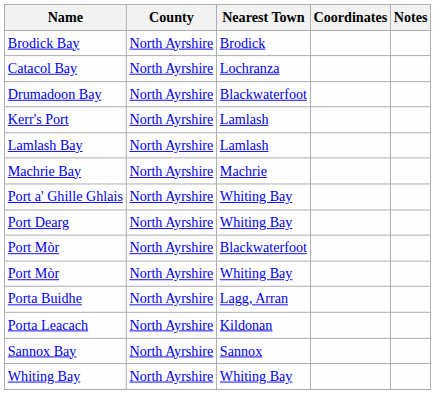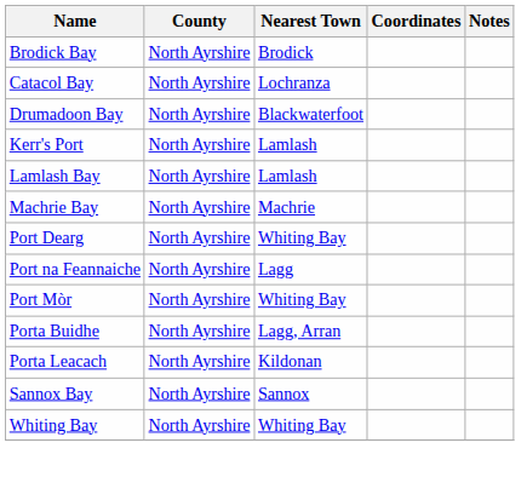 <table class="wikitable sortable" style="table-layout:fixed;background-color:#FEFEFE;font-size:95%;padding:0.30em;line-height:1.35em;">
 <tr>
 <th scope="col">Name</th>
 <th scope="col">County</th>
 <th scope="col">Nearest Town</th>
 <th scope="col" data-sort-type="number">Coordinates</th>
 <th scope="col">Notes</th>
 </tr>
 <tr>
 <td><a href='#'>Brodick Bay</a></td>
 <td><a href='#'>North Ayrshire</a></td>
 <td><a href='#'>Brodick</a></td>
 <td></td>
 <td></td>
 </tr>
 <tr>
 <td><a href='#'>Catacol Bay</a></td>
 <td><a href='#'>North Ayrshire</a></td>
 <td><a href='#'>Lochranza</a></td>
 <td></td>
 <td></td>
 </tr>
 <tr>
 <td><a href='#'>Drumadoon Bay</a></td>
 <td><a href='#'>North Ayrshire</a></td>
 <td><a href='#'>Blackwaterfoot</a></td>
 <td></td>
 <td></td>
 </tr>
 <tr>
 <td><a href='#'>Kerr's Port</a></td>
 <td><a href='#'>North Ayrshire</a></td>
 <td><a href='#'>Lamlash</a></td>
 <td></td>
 <td></td>
 </tr>
 <tr>
 <td><a href='#'>Lamlash Bay</a></td>
 <td><a href='#'>North Ayrshire</a></td>
 <td><a href='#'>Lamlash</a></td>
 <td></td>
 <td></td>
 </tr>
 <tr>
 <td><a href='#'>Machrie Bay</a></td>
 <td><a href='#'>North Ayrshire</a></td>
 <td><a href='#'>Machrie</a></td>
 <td></td>
 <td></td>
 </tr>
 <tr>
-<td><a href='#'>Port a' Ghille Ghlais</a></td>
-<td><a href='#'>North Ayrshire</a></td>
-<td><a href='#'>Whiting Bay</a></td>
-<td></td>
-<td></td>
-</tr>
-<tr>
 <td><a href='#'>Port Dearg</a></td>
 <td><a href='#'>North Ayrshire</a></td>
 <td><a href='#'>Whiting Bay</a></td>
 <td></td>
 <td></td>
 </tr>
 <tr>
-<td><a href='#'>Port Mòr</a></td>
+<td><a href='#'>Port na Feannaiche</a></td>
 <td><a href='#'>North Ayrshire</a></td>
-<td><a href='#'>Blackwaterfoot</a></td>
+<td><a href='#'>Lagg</a></td>
 <td></td>
 <td></td>
 </tr>
 <tr>
 <td><a href='#'>Port Mòr</a></td>
 <td><a href='#'>North Ayrshire</a></td>
 <td><a href='#'>Whiting Bay</a></td>
 <td></td>
 <td></td>
 </tr>
 <tr>
 <td><a href='#'>Porta Buidhe</a></td>
 <td><a href='#'>North Ayrshire</a></td>
 <td><a href='#'>Lagg, Arran</a></td>
 <td></td>
 <td></td>
 </tr>
 <tr>
 <td><a href='#'>Porta Leacach</a></td>
 <td><a href='#'>North Ayrshire</a></td>
 <td><a href='#'>Kildonan</a></td>
 <td></td>
 <td></td>
 </tr>
 <tr>
 <td><a href='#'>Sannox Bay</a></td>
 <td><a href='#'>North Ayrshire</a></td>
 <td><a href='#'>Sannox</a></td>
 <td></td>
 <td></td>
 </tr>
 <tr>
 <td><a href='#'>Whiting Bay</a></td>
 <td><a href='#'>North Ayrshire</a></td>
 <td><a href='#'>Whiting Bay</a></td>
 <td></td>
 <td></td>
 </tr>
 <tr>
 </tr>
 </table>
